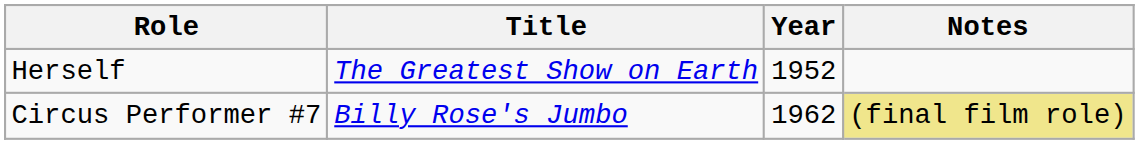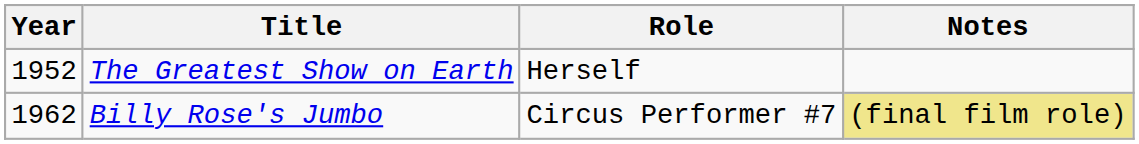 <table class="wikitable">
 <tr>
+<th>Year</th>
+<th>Title</th>
 <th>Role</th>
-<th>Title</th>
-<th>Year</th>
 <th>Notes</th>
 </tr>
 <tr>
+<td>1952</td>
+<td><em><a href='#'>The Greatest Show on Earth</a></em></td>
 <td>Herself</td>
-<td><em><a href='#'>The Greatest Show on Earth</a></em></td>
-<td>1952</td>
 <td></td>
 </tr>
 <tr>
+<td>1962</td>
+<td><em><a href='#'>Billy Rose's Jumbo</a></em></td>
 <td>Circus Performer #7</td>
-<td><em><a href='#'>Billy Rose's Jumbo</a></em></td>
-<td>1962</td>
 <td style="background: khaki;">(final film role)</td>
 </tr>
 </table>
